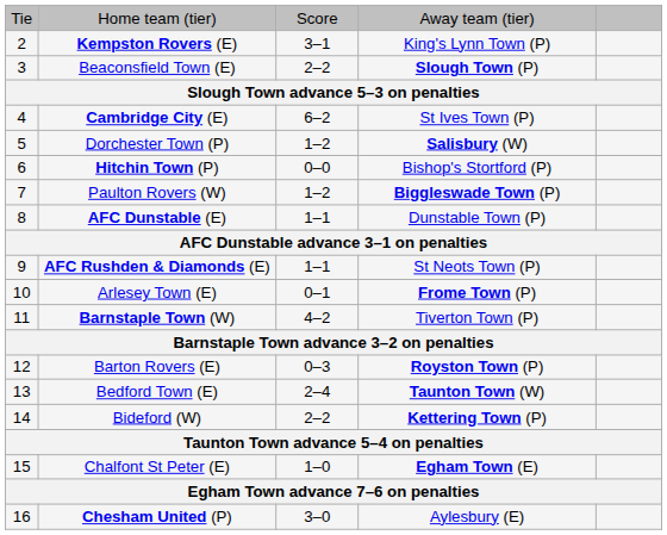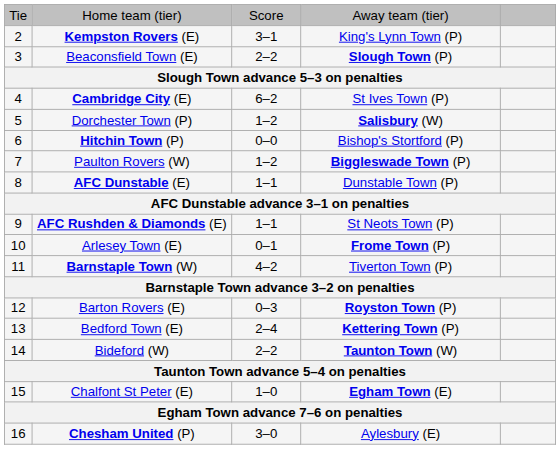 <table class="wikitable" style="width: 600px; background:WhiteSmoke; text-align:center; font-size:90%">
 <tr>
 <td scope="col" style="width:  5.00%; background:silver;">Tie</td>
 <td scope="col" style="width: 36.25%; background:silver;">Home team (tier)</td>
 <td scope="col" style="width: 12.50%; background:silver;">Score</td>
 <td scope="col" style="width: 36.25%; background:silver;">Away team (tier)</td>
 <td scope="col" style="width: 10.00%; background:silver;"></td>
 </tr>
 <tr>
 <td>2</td>
 <td><strong><a href='#'>Kempston Rovers</a></strong> (E)</td>
 <td>3–1</td>
 <td><a href='#'>King's Lynn Town</a> (P)</td>
 <td></td>
 </tr>
 <tr>
 <td>3</td>
 <td><a href='#'>Beaconsfield Town</a> (E)</td>
 <td>2–2</td>
 <td><strong><a href='#'>Slough Town</a></strong> (P)</td>
 <td></td>
 </tr>
 <tr>
 <th colspan="5">Slough Town advance 5–3 on penalties</th>
 </tr>
 <tr>
 <td>4</td>
 <td><strong><a href='#'>Cambridge City</a></strong> (E)</td>
 <td>6–2</td>
 <td><a href='#'>St Ives Town</a> (P)</td>
 <td></td>
 </tr>
 <tr>
 <td>5</td>
 <td><a href='#'>Dorchester Town</a> (P)</td>
 <td>1–2</td>
 <td><strong><a href='#'>Salisbury</a></strong> (W)</td>
 <td></td>
 </tr>
 <tr>
 <td>6</td>
 <td><strong><a href='#'>Hitchin Town</a></strong> (P)</td>
 <td>0–0</td>
 <td><a href='#'>Bishop's Stortford</a> (P)</td>
 <td></td>
 </tr>
 <tr>
 <td>7</td>
 <td><a href='#'>Paulton Rovers</a> (W)</td>
 <td>1–2</td>
 <td><strong><a href='#'>Biggleswade Town</a></strong> (P)</td>
 <td></td>
 </tr>
 <tr>
 <td>8</td>
 <td><strong><a href='#'>AFC Dunstable</a></strong> (E)</td>
 <td>1–1</td>
 <td><a href='#'>Dunstable Town</a> (P)</td>
 <td></td>
 </tr>
 <tr>
 <th colspan="5">AFC Dunstable advance 3–1 on penalties</th>
 </tr>
 <tr>
 <td>9</td>
 <td><strong><a href='#'>AFC Rushden & Diamonds</a></strong> (E)</td>
 <td>1–1</td>
 <td><a href='#'>St Neots Town</a> (P)</td>
 <td></td>
 </tr>
 <tr>
 <td>10</td>
 <td><a href='#'>Arlesey Town</a> (E)</td>
 <td>0–1</td>
 <td><strong><a href='#'>Frome Town</a></strong> (P)</td>
 <td></td>
 </tr>
 <tr>
 <td>11</td>
 <td><strong><a href='#'>Barnstaple Town</a></strong> (W)</td>
 <td>4–2</td>
 <td><a href='#'>Tiverton Town</a> (P)</td>
 <td></td>
 </tr>
 <tr>
 <th colspan="5">Barnstaple Town advance 3–2 on penalties</th>
 </tr>
 <tr>
 <td>12</td>
 <td><a href='#'>Barton Rovers</a> (E)</td>
 <td>0–3</td>
 <td><strong><a href='#'>Royston Town</a></strong> (P)</td>
 <td></td>
 </tr>
 <tr>
 <td>13</td>
 <td><a href='#'>Bedford Town</a> (E)</td>
 <td>2–4</td>
-<td><strong><a href='#'>Taunton Town</a></strong> (W)</td>
+<td><strong><a href='#'>Kettering Town</a></strong> (P)</td>
 <td></td>
 </tr>
 <tr>
 <td>14</td>
 <td><a href='#'>Bideford</a> (W)</td>
 <td>2–2</td>
-<td><strong><a href='#'>Kettering Town</a></strong> (P)</td>
+<td><strong><a href='#'>Taunton Town</a></strong> (W)</td>
 <td></td>
 </tr>
 <tr>
 <th colspan="5">Taunton Town advance 5–4 on penalties</th>
 </tr>
 <tr>
 <td>15</td>
 <td><a href='#'>Chalfont St Peter</a> (E)</td>
 <td>1–0</td>
 <td><strong><a href='#'>Egham Town</a></strong> (E)</td>
 <td></td>
 </tr>
 <tr>
 <th colspan="5">Egham Town advance 7–6 on penalties</th>
 </tr>
 <tr>
 <td>16</td>
 <td><strong><a href='#'>Chesham United</a></strong> (P)</td>
 <td>3–0</td>
 <td><a href='#'>Aylesbury</a> (E)</td>
 <td></td>
 </tr>
 </table>
